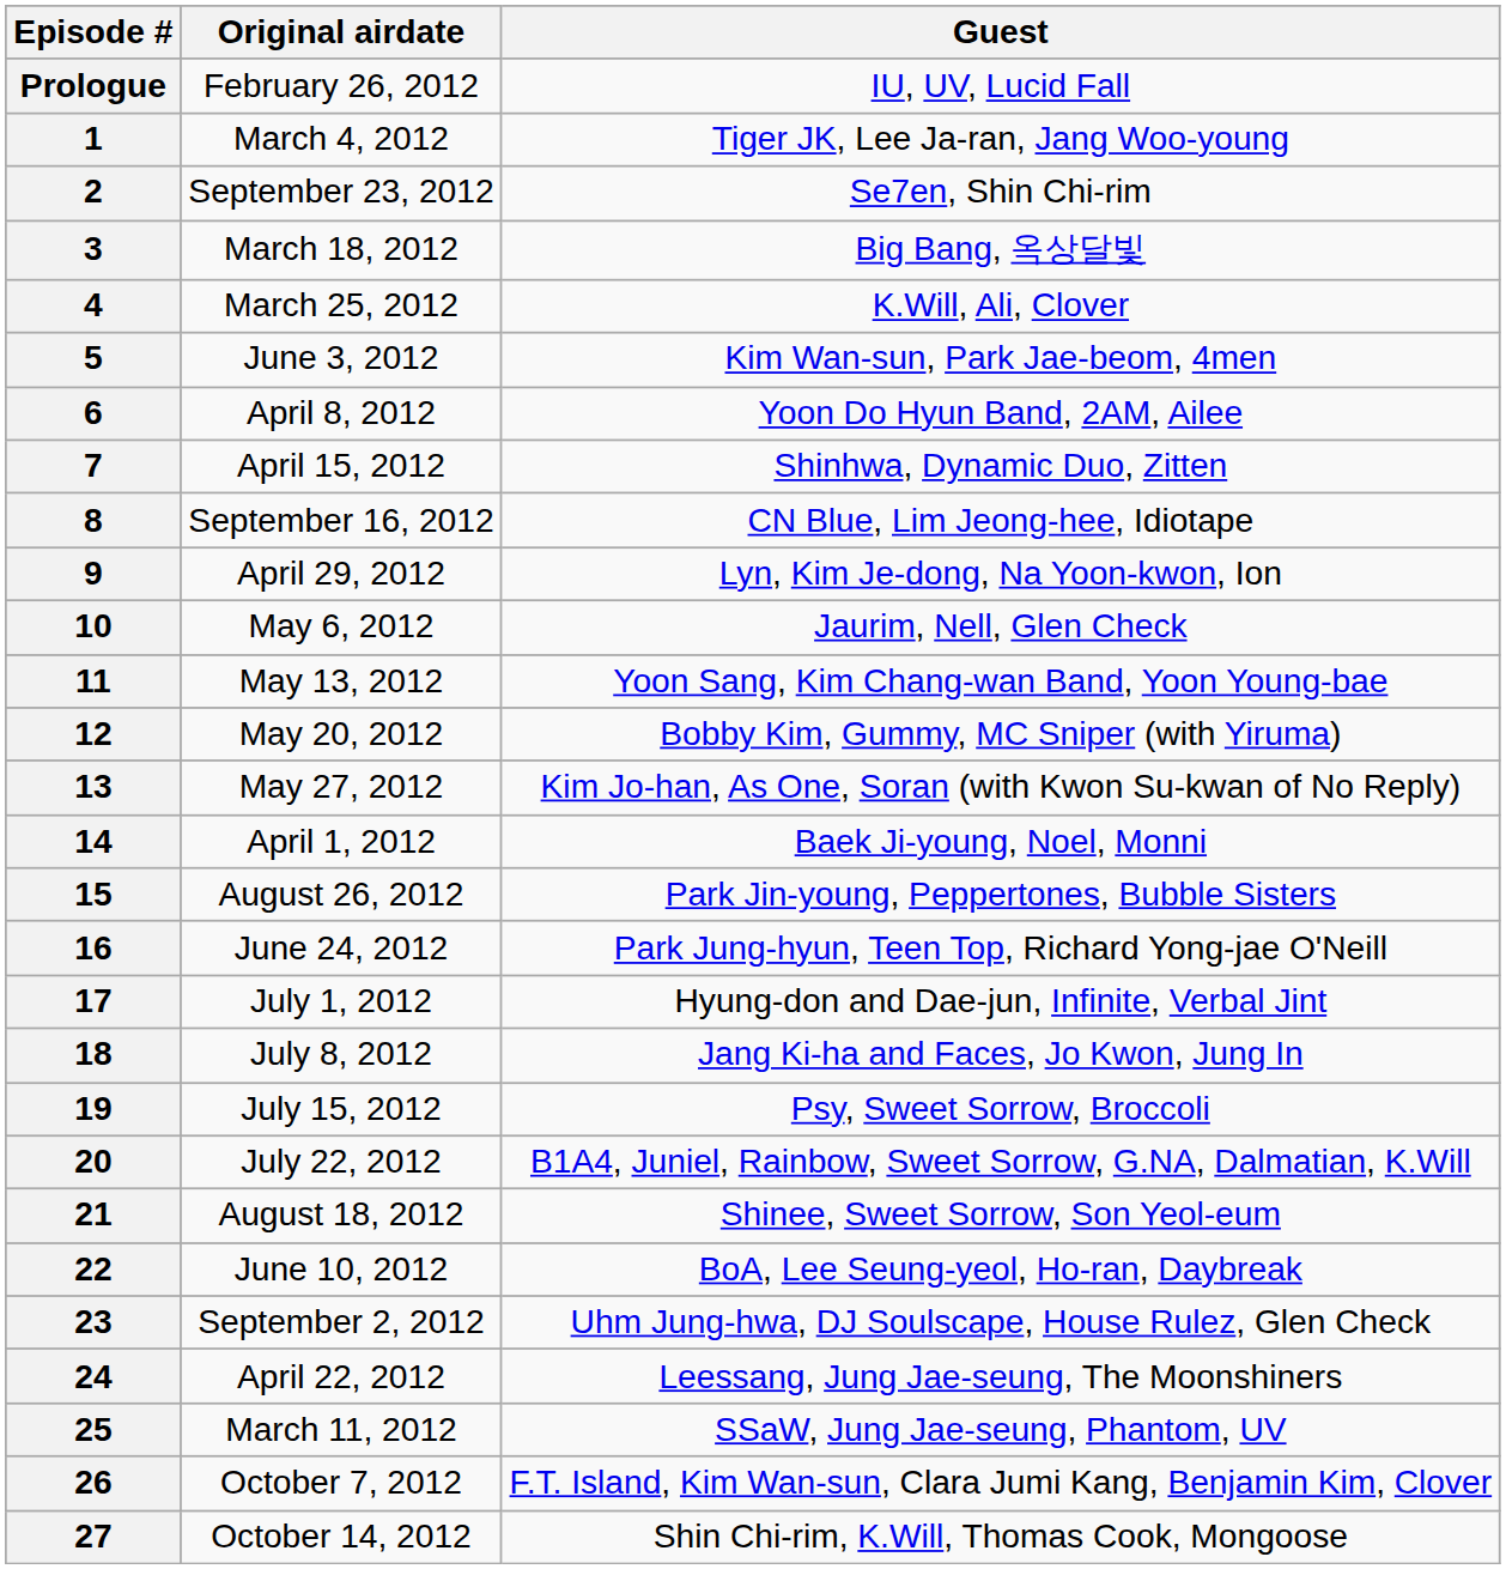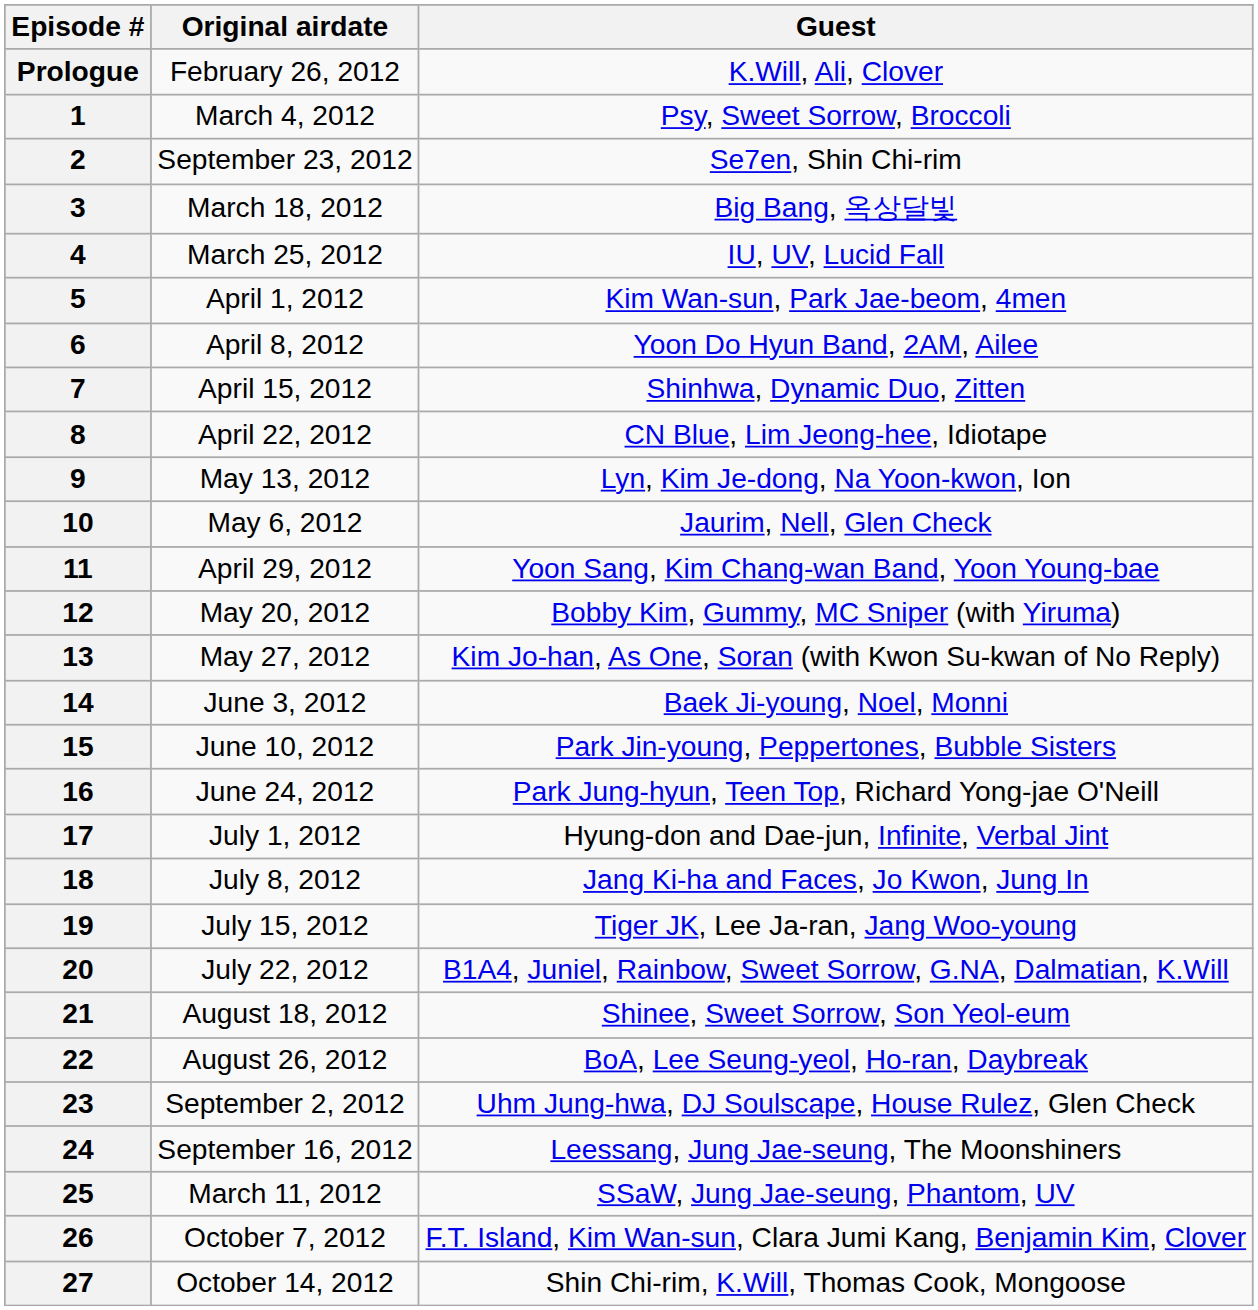 <table class="wikitable" border="1" style="center">
 <tr>
 <th>Episode #</th>
 <th>Original airdate</th>
 <th>Guest</th>
 </tr>
 <tr align="center">
 <th>Prologue</th>
 <td>February 26, 2012</td>
-<td><a href='#'>IU</a>, <a href='#'>UV</a>, <a href='#'>Lucid Fall</a></td>
+<td><a href='#'>K.Will</a>, <a href='#'>Ali</a>, <a href='#'>Clover</a></td>
 </tr>
 <tr align="center">
 <th>1</th>
 <td>March 4, 2012</td>
-<td><a href='#'>Tiger JK</a>, Lee Ja-ran, <a href='#'>Jang Woo-young</a></td>
+<td><a href='#'>Psy</a>, <a href='#'>Sweet Sorrow</a>, <a href='#'>Broccoli</a></td>
 </tr>
 <tr align="center">
 <th>2</th>
 <td>September 23, 2012</td>
 <td><a href='#'>Se7en</a>, Shin Chi-rim</td>
 </tr>
 <tr align="center">
 <th>3</th>
 <td>March 18, 2012</td>
 <td><a href='#'>Big Bang</a>, <a href='#'>옥상달빛</a></td>
 </tr>
 <tr align="center">
 <th>4</th>
 <td>March 25, 2012</td>
-<td><a href='#'>K.Will</a>, <a href='#'>Ali</a>, <a href='#'>Clover</a></td>
+<td><a href='#'>IU</a>, <a href='#'>UV</a>, <a href='#'>Lucid Fall</a></td>
 </tr>
 <tr align="center">
 <th>5</th>
-<td>June 3, 2012</td>
+<td>April 1, 2012</td>
 <td><a href='#'>Kim Wan-sun</a>, <a href='#'>Park Jae-beom</a>, <a href='#'>4men</a></td>
 </tr>
 <tr align="center">
 <th>6</th>
 <td>April 8, 2012</td>
 <td><a href='#'>Yoon Do Hyun Band</a>, <a href='#'>2AM</a>, <a href='#'>Ailee</a></td>
 </tr>
 <tr align="center">
 <th>7</th>
 <td>April 15, 2012</td>
 <td><a href='#'>Shinhwa</a>, <a href='#'>Dynamic Duo</a>, <a href='#'>Zitten</a></td>
 </tr>
 <tr align="center">
 <th>8</th>
-<td>September 16, 2012</td>
+<td>April 22, 2012</td>
 <td><a href='#'>CN Blue</a>, <a href='#'>Lim Jeong-hee</a>, Idiotape</td>
 </tr>
 <tr align="center">
 <th>9</th>
-<td>April 29, 2012</td>
+<td>May 13, 2012</td>
 <td><a href='#'>Lyn</a>, <a href='#'>Kim Je-dong</a>, <a href='#'>Na Yoon-kwon</a>, Ion</td>
 </tr>
 <tr align="center">
 <th>10</th>
 <td>May 6, 2012</td>
 <td><a href='#'>Jaurim</a>, <a href='#'>Nell</a>, <a href='#'>Glen Check</a></td>
 </tr>
 <tr align="center">
 <th>11</th>
-<td>May 13, 2012</td>
+<td>April 29, 2012</td>
 <td><a href='#'>Yoon Sang</a>, <a href='#'>Kim Chang-wan Band</a>, <a href='#'>Yoon Young-bae</a></td>
 </tr>
 <tr align="center">
 <th>12</th>
 <td>May 20, 2012</td>
 <td><a href='#'>Bobby Kim</a>, <a href='#'>Gummy</a>, <a href='#'>MC Sniper</a> (with <a href='#'>Yiruma</a>)</td>
 </tr>
 <tr align="center">
 <th>13</th>
 <td>May 27, 2012</td>
 <td><a href='#'>Kim Jo-han</a>, <a href='#'>As One</a>, <a href='#'>Soran</a> (with Kwon Su-kwan of No Reply)</td>
 </tr>
 <tr align="center">
 <th>14</th>
-<td>April 1, 2012</td>
+<td>June 3, 2012</td>
 <td><a href='#'>Baek Ji-young</a>, <a href='#'>Noel</a>, <a href='#'>Monni</a></td>
 </tr>
 <tr align="center">
 <th>15</th>
-<td>August 26, 2012</td>
+<td>June 10, 2012</td>
 <td><a href='#'>Park Jin-young</a>, <a href='#'>Peppertones</a>, <a href='#'>Bubble Sisters</a></td>
 </tr>
 <tr align="center">
 <th>16</th>
 <td>June 24, 2012</td>
 <td><a href='#'>Park Jung-hyun</a>, <a href='#'>Teen Top</a>, Richard Yong-jae O'Neill</td>
 </tr>
 <tr align="center">
 <th>17</th>
 <td>July 1, 2012</td>
 <td>Hyung-don and Dae-jun, <a href='#'>Infinite</a>, <a href='#'>Verbal Jint</a></td>
 </tr>
 <tr align="center">
 <th>18</th>
 <td>July 8, 2012</td>
 <td><a href='#'>Jang Ki-ha and Faces</a>, <a href='#'>Jo Kwon</a>, <a href='#'>Jung In</a></td>
 </tr>
 <tr align="center">
 <th>19</th>
 <td>July 15, 2012</td>
-<td><a href='#'>Psy</a>, <a href='#'>Sweet Sorrow</a>, <a href='#'>Broccoli</a></td>
+<td><a href='#'>Tiger JK</a>, Lee Ja-ran, <a href='#'>Jang Woo-young</a></td>
 </tr>
 <tr align="center">
 <th>20</th>
 <td>July 22, 2012</td>
 <td><a href='#'>B1A4</a>, <a href='#'>Juniel</a>, <a href='#'>Rainbow</a>, <a href='#'>Sweet Sorrow</a>, <a href='#'>G.NA</a>, <a href='#'>Dalmatian</a>, <a href='#'>K.Will</a></td>
 </tr>
 <tr align="center">
 <th>21</th>
 <td>August 18, 2012</td>
 <td><a href='#'>Shinee</a>, <a href='#'>Sweet Sorrow</a>, <a href='#'>Son Yeol-eum</a></td>
 </tr>
 <tr align="center">
 <th>22</th>
-<td>June 10, 2012</td>
+<td>August 26, 2012</td>
 <td><a href='#'>BoA</a>, <a href='#'>Lee Seung-yeol</a>, <a href='#'>Ho-ran</a>, <a href='#'>Daybreak</a></td>
 </tr>
 <tr align="center">
 <th>23</th>
 <td>September 2, 2012</td>
 <td><a href='#'>Uhm Jung-hwa</a>, <a href='#'>DJ Soulscape</a>, <a href='#'>House Rulez</a>, Glen Check</td>
 </tr>
 <tr align="center">
 <th>24</th>
-<td>April 22, 2012</td>
+<td>September 16, 2012</td>
 <td><a href='#'>Leessang</a>, <a href='#'>Jung Jae-seung</a>, The Moonshiners</td>
 </tr>
 <tr align="center">
 <th>25</th>
 <td>March 11, 2012</td>
 <td><a href='#'>SSaW</a>, <a href='#'>Jung Jae-seung</a>, <a href='#'>Phantom</a>, <a href='#'>UV</a></td>
 </tr>
 <tr align="center">
 <th>26</th>
 <td>October 7, 2012</td>
 <td><a href='#'>F.T. Island</a>, <a href='#'>Kim Wan-sun</a>, Clara Jumi Kang, <a href='#'>Benjamin Kim</a>, <a href='#'>Clover</a></td>
 </tr>
 <tr align="center">
 <th>27</th>
 <td>October 14, 2012</td>
 <td>Shin Chi-rim, <a href='#'>K.Will</a>, Thomas Cook, Mongoose</td>
 </tr>
 </table>
